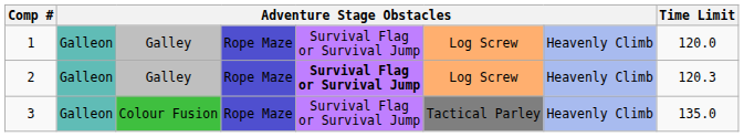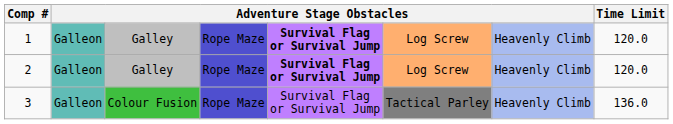 <table class="wikitable">
 <tr>
 <th>Comp #</th>
 <th colspan="6">Adventure Stage Obstacles</th>
 <th>Time Limit</th>
 </tr>
 <tr>
 <td colspan="1" align="center">1</td>
 <td colspan="1" align="center" style="background-color: #60bcb6;">Galleon</td>
 <td colspan="1" align="center" style="background-color: #bfbfbf;">Galley</td>
 <td colspan="1" align="center" style="background-color: #4F4FCF;">Rope Maze</td>
-<td colspan="1" align="center" style="background-color: #BF7FFF;">Survival Flag <br>or Survival Jump</td>
+<td colspan="1" align="center" style="background-color: #BF7FFF;"><strong>Survival Flag <br>or Survival Jump</strong></td>
 <td colspan="1" align="center" style="background-color: #FFAF6F;">Log Screw</td>
 <td colspan="1" align="center" style="background-color: #a8bbef;">Heavenly Climb</td>
 <td colspan="1" align="center">120.0</td>
 </tr>
 <tr>
 <td colspan="1" align="center">2</td>
 <td colspan="1" align="center" style="background-color: #60bcb6;">Galleon</td>
 <td colspan="1" align="center" style="background-color: #bfbfbf;">Galley</td>
 <td colspan="1" align="center" style="background-color: #4F4FCF;">Rope Maze</td>
 <td colspan="1" align="center" style="background-color: #BF7FFF;"><strong>Survival Flag <br>or Survival Jump</strong></td>
 <td colspan="1" align="center" style="background-color: #FFAF6F;">Log Screw</td>
 <td colspan="1" align="center" style="background-color: #a8bbef;">Heavenly Climb</td>
-<td colspan="1" align="center">120.3</td>
+<td colspan="1" align="center">120.0</td>
 </tr>
 <tr>
 <td colspan="1" align="center">3</td>
 <td colspan="1" align="center" style="background-color: #60bcb6;">Galleon</td>
 <td colspan="1" align="center" style="background-color: #3FBF3F;">Colour Fusion</td>
 <td colspan="1" align="center" style="background-color: #4F4FCF;">Rope Maze</td>
 <td colspan="1" align="center" style="background-color: #BF7FFF;">Survival Flag <br>or Survival Jump</td>
 <td colspan="1" align="center" style="background-color: #7f7f7f;">Tactical Parley</td>
 <td colspan="1" align="center" style="background-color: #a8bbef;">Heavenly Climb</td>
-<td colspan="1" align="center">135.0</td>
+<td colspan="1" align="center">136.0</td>
 </tr>
 </table>
